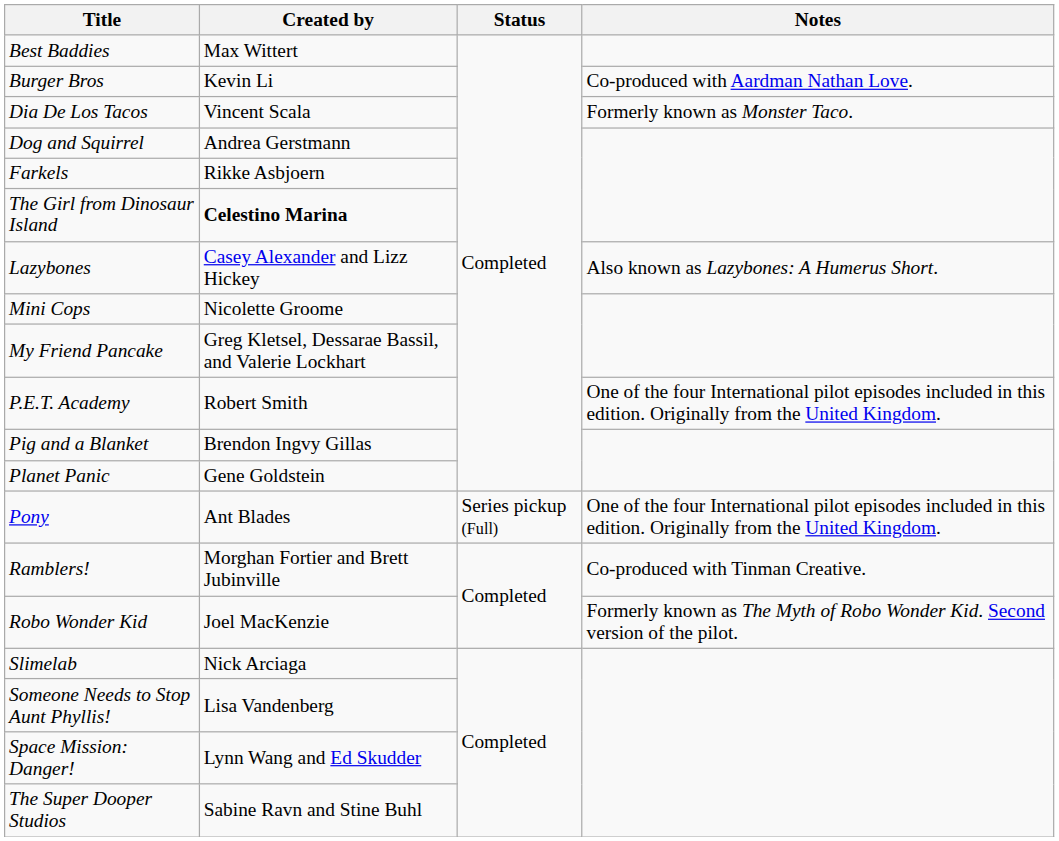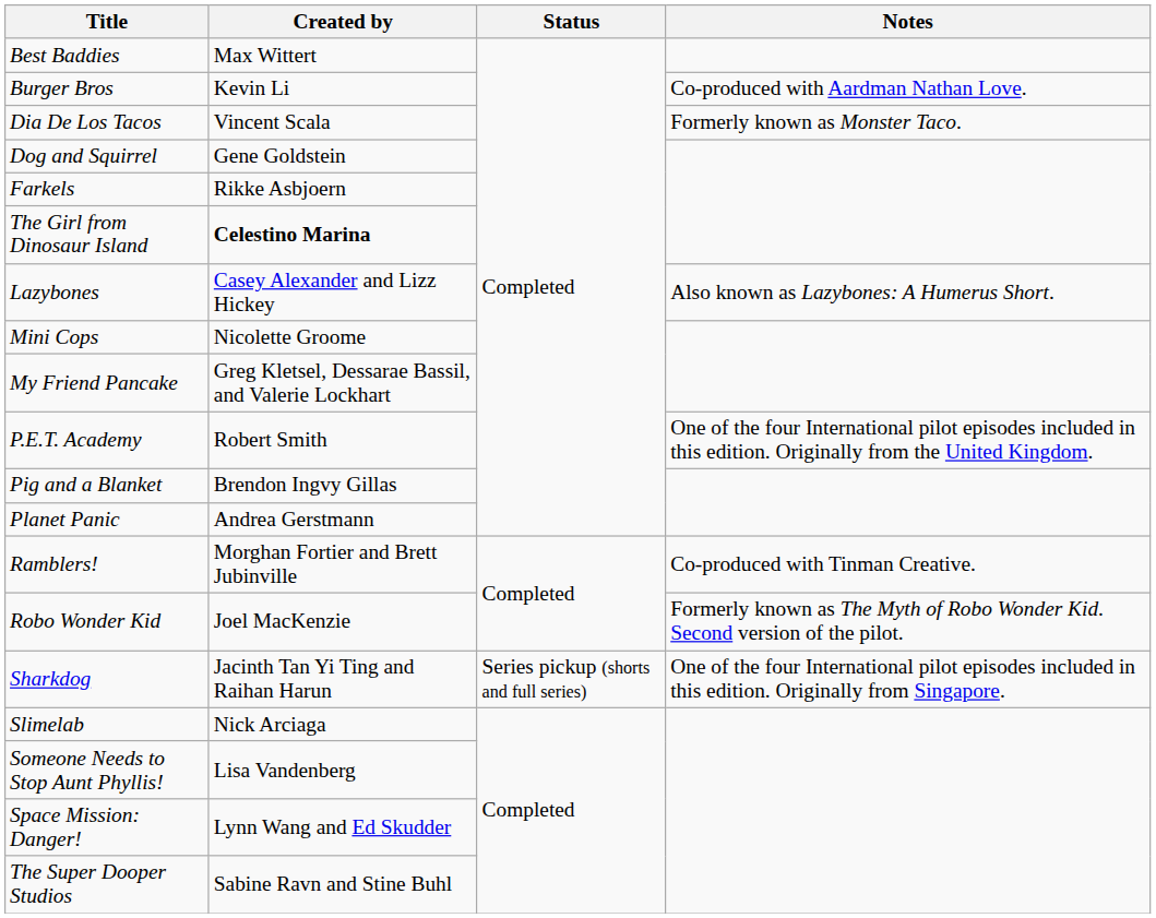 <table class="wikitable sortable">
 <tr>
 <th>Title</th>
 <th>Created by</th>
 <th>Status</th>
 <th>Notes</th>
 </tr>
 <tr>
 <td><em>Best Baddies</em></td>
 <td>Max Wittert</td>
 <td rowspan="12">Completed</td>
 <td></td>
 </tr>
 <tr>
 <td><em>Burger Bros</em></td>
 <td>Kevin Li</td>
 <td>Co-produced with <a href='#'>Aardman Nathan Love</a>.</td>
 </tr>
 <tr>
 <td><em>Dia De Los Tacos</em></td>
 <td>Vincent Scala</td>
 <td>Formerly known as <em>Monster Taco</em>.</td>
 </tr>
 <tr>
 <td><em>Dog and Squirrel</em></td>
-<td>Andrea Gerstmann</td>
+<td>Gene Goldstein</td>
 <td rowspan="3"></td>
 </tr>
 <tr>
 <td><em>Farkels</em></td>
 <td>Rikke Asbjoern</td>
 </tr>
 <tr>
 <td><em>The Girl from Dinosaur Island</em></td>
 <td><strong>Celestino Marina</strong></td>
 </tr>
 <tr>
 <td><em>Lazybones</em></td>
 <td><a href='#'>Casey Alexander</a> and Lizz Hickey</td>
 <td>Also known as <em>Lazybones: A Humerus Short</em>.</td>
 </tr>
 <tr>
 <td><em>Mini Cops</em></td>
 <td>Nicolette Groome</td>
 <td rowspan="2"></td>
 </tr>
 <tr>
 <td><em>My Friend Pancake</em></td>
 <td>Greg Kletsel, Dessarae Bassil, and Valerie Lockhart</td>
 </tr>
 <tr>
 <td><em>P.E.T. Academy</em></td>
 <td>Robert Smith</td>
 <td>One of the four International pilot episodes included in this edition. Originally from the <a href='#'>United Kingdom</a>.</td>
 </tr>
 <tr>
 <td><em>Pig and a Blanket</em></td>
 <td>Brendon Ingvy Gillas</td>
 <td rowspan="2"></td>
 </tr>
 <tr>
 <td><em>Planet Panic</em></td>
-<td>Gene Goldstein</td>
-</tr>
-<tr>
-<td><em><a href='#'>Pony</a></em></td>
-<td>Ant Blades</td>
-<td>Series pickup <small>(Full)</small></td>
-<td>One of the four International pilot episodes included in this edition. Originally from the <a href='#'>United Kingdom</a>.</td>
+<td>Andrea Gerstmann</td>
 </tr>
 <tr>
 <td><em>Ramblers!</em></td>
 <td>Morghan Fortier and Brett Jubinville</td>
 <td rowspan="2">Completed</td>
 <td>Co-produced with Tinman Creative.</td>
 </tr>
 <tr>
 <td><em>Robo Wonder Kid</em></td>
 <td>Joel MacKenzie</td>
 <td>Formerly known as <em>The Myth of Robo Wonder Kid</em>. <a href='#'>Second</a> version of the pilot.</td>
+</tr>
+<tr>
+<td><em><a href='#'>Sharkdog</a></em></td>
+<td>Jacinth Tan Yi Ting and Raihan Harun</td>
+<td>Series pickup <small>(shorts and full series)</small></td>
+<td>One of the four International pilot episodes included in this edition. Originally from <a href='#'>Singapore</a>.</td>
 </tr>
 <tr>
 <td><em>Slimelab</em></td>
 <td>Nick Arciaga</td>
 <td rowspan="4">Completed</td>
 <td rowspan="4"></td>
 </tr>
 <tr>
 <td><em>Someone Needs to Stop Aunt Phyllis!</em></td>
 <td>Lisa Vandenberg</td>
 </tr>
 <tr>
 <td><em>Space Mission: Danger!</em></td>
 <td>Lynn Wang and <a href='#'>Ed Skudder</a></td>
 </tr>
 <tr>
 <td><em>The Super Dooper Studios</em></td>
 <td>Sabine Ravn and Stine Buhl</td>
 </tr>
 </table>
